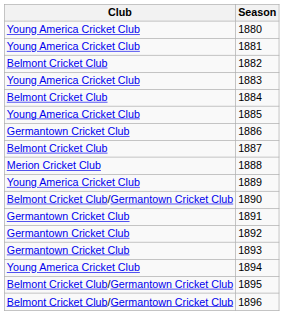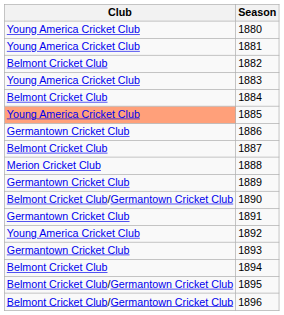 <table class="wikitable">
 <tr>
 <th>Club</th>
 <th>Season</th>
 </tr>
 <tr>
 <td><a href='#'>Young America Cricket Club</a></td>
 <td>1880</td>
 </tr>
 <tr>
 <td><a href='#'>Young America Cricket Club</a></td>
 <td>1881</td>
 </tr>
 <tr>
 <td><a href='#'>Belmont Cricket Club</a></td>
 <td>1882</td>
 </tr>
 <tr>
 <td><a href='#'>Young America Cricket Club</a></td>
 <td>1883</td>
 </tr>
 <tr>
 <td><a href='#'>Belmont Cricket Club</a></td>
 <td>1884</td>
 </tr>
 <tr>
-<td><a href='#'>Young America Cricket Club</a></td>
+<td style="background: lightsalmon;"><a href='#'>Young America Cricket Club</a></td>
 <td>1885</td>
 </tr>
 <tr>
 <td><a href='#'>Germantown Cricket Club</a></td>
 <td>1886</td>
 </tr>
 <tr>
 <td><a href='#'>Belmont Cricket Club</a></td>
 <td>1887</td>
 </tr>
 <tr>
 <td><a href='#'>Merion Cricket Club</a></td>
 <td>1888</td>
 </tr>
 <tr>
-<td><a href='#'>Young America Cricket Club</a></td>
+<td><a href='#'>Germantown Cricket Club</a></td>
 <td>1889</td>
 </tr>
 <tr>
 <td><a href='#'>Belmont Cricket Club</a>/<a href='#'>Germantown Cricket Club</a></td>
 <td>1890</td>
 </tr>
 <tr>
 <td><a href='#'>Germantown Cricket Club</a></td>
 <td>1891</td>
 </tr>
 <tr>
-<td><a href='#'>Germantown Cricket Club</a></td>
+<td><a href='#'>Young America Cricket Club</a></td>
 <td>1892</td>
 </tr>
 <tr>
 <td><a href='#'>Germantown Cricket Club</a></td>
 <td>1893</td>
 </tr>
 <tr>
-<td><a href='#'>Young America Cricket Club</a></td>
+<td><a href='#'>Belmont Cricket Club</a></td>
 <td>1894</td>
 </tr>
 <tr>
 <td><a href='#'>Belmont Cricket Club</a>/<a href='#'>Germantown Cricket Club</a></td>
 <td>1895</td>
 </tr>
 <tr>
 <td><a href='#'>Belmont Cricket Club</a>/<a href='#'>Germantown Cricket Club</a></td>
 <td>1896</td>
 </tr>
 </table>
